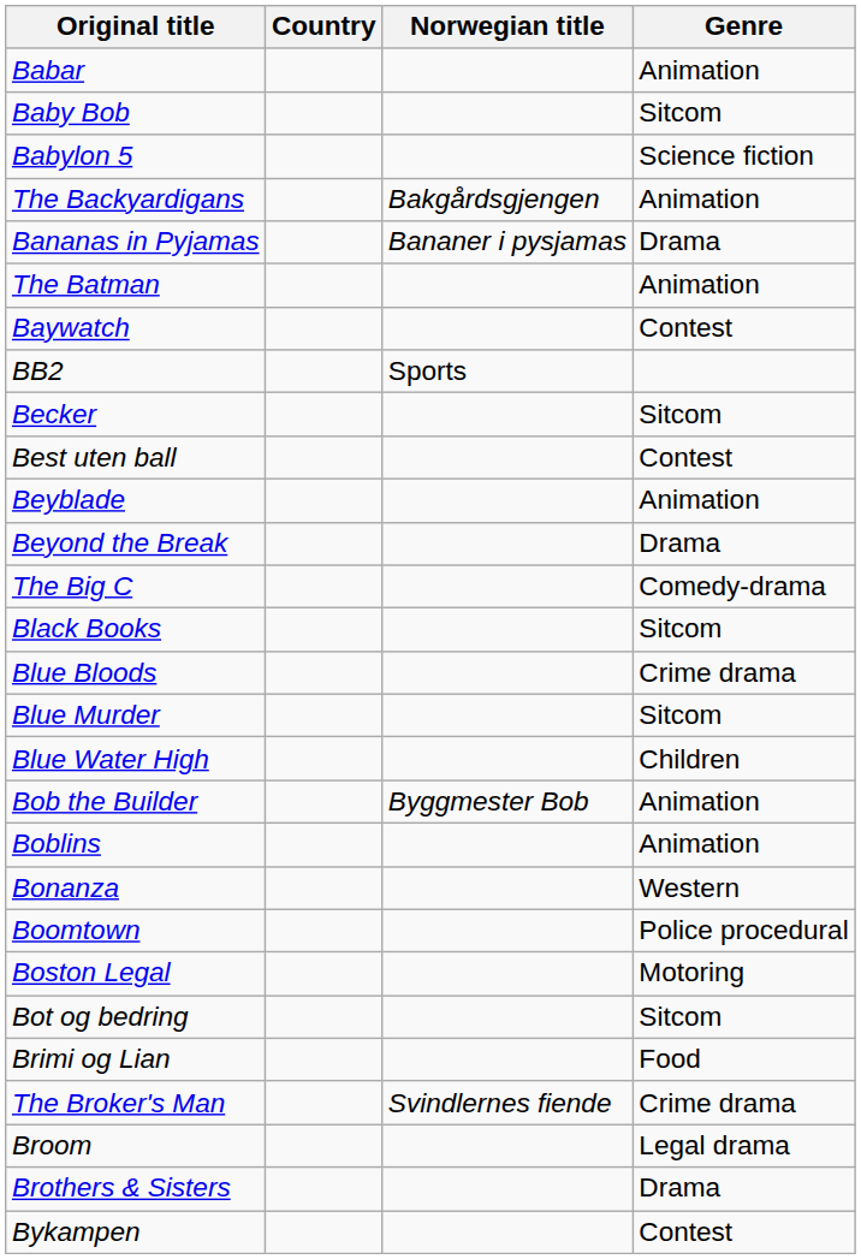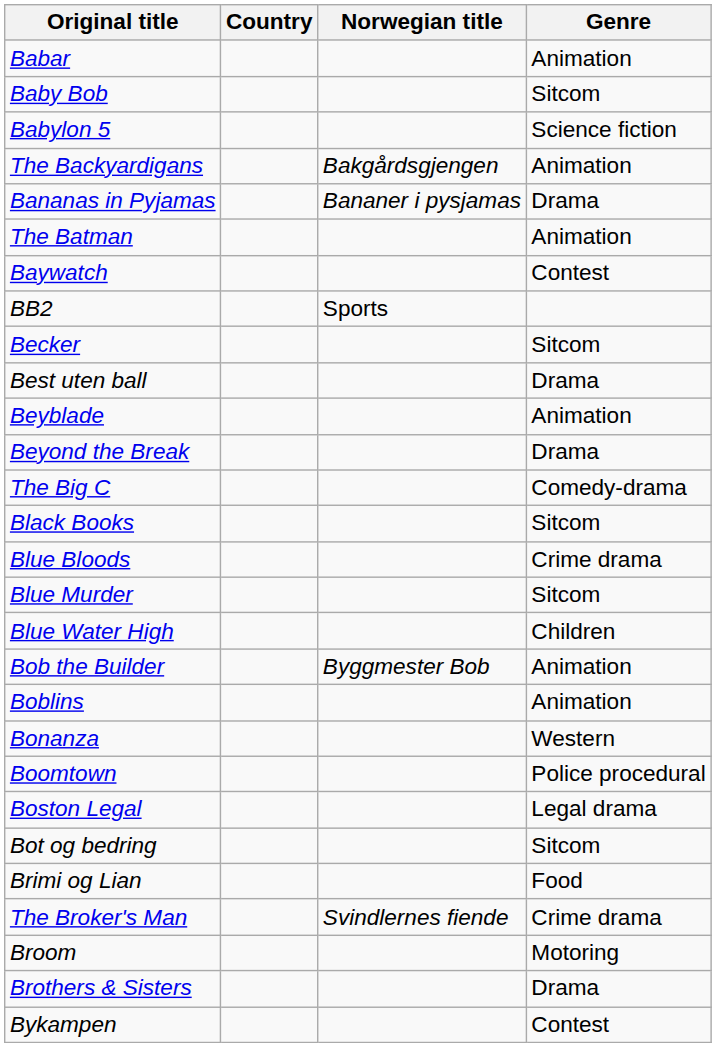 <table class="wikitable sortable">
 <tr>
 <th>Original title</th>
 <th>Country</th>
 <th>Norwegian title</th>
 <th>Genre</th>
 </tr>
 <tr>
 <td><em><a href='#'>Babar</a></em></td>
 <td></td>
 <td></td>
 <td>Animation</td>
 </tr>
 <tr>
 <td><em><a href='#'>Baby Bob</a></em></td>
 <td></td>
 <td></td>
 <td>Sitcom</td>
 </tr>
 <tr>
 <td><em><a href='#'>Babylon 5</a></em></td>
 <td></td>
 <td></td>
 <td>Science fiction</td>
 </tr>
 <tr>
 <td><em><a href='#'>The Backyardigans</a></em></td>
 <td><br></td>
 <td><em>Bakgårdsgjengen</em></td>
 <td>Animation</td>
 </tr>
 <tr>
 <td><em><a href='#'>Bananas in Pyjamas</a></em></td>
 <td></td>
 <td><em>Bananer i pysjamas</em></td>
 <td>Drama</td>
 </tr>
 <tr>
 <td><em><a href='#'>The Batman</a></em></td>
 <td></td>
 <td></td>
 <td>Animation</td>
 </tr>
 <tr>
 <td><em><a href='#'>Baywatch</a></em></td>
 <td></td>
 <td></td>
 <td>Contest</td>
 </tr>
 <tr>
 <td><em>BB2</em></td>
 <td></td>
 <td>Sports</td>
 <td></td>
 </tr>
 <tr>
 <td><em><a href='#'>Becker</a></em></td>
 <td></td>
 <td></td>
 <td>Sitcom</td>
 </tr>
 <tr>
 <td><em>Best uten ball</em></td>
 <td></td>
 <td></td>
-<td>Contest</td>
+<td>Drama</td>
 </tr>
 <tr>
 <td><em><a href='#'>Beyblade</a></em></td>
 <td></td>
 <td></td>
 <td>Animation</td>
 </tr>
 <tr>
 <td><em><a href='#'>Beyond the Break</a></em></td>
 <td></td>
 <td></td>
 <td>Drama</td>
 </tr>
 <tr>
 <td><em><a href='#'>The Big C</a></em></td>
 <td></td>
 <td></td>
 <td>Comedy-drama</td>
 </tr>
 <tr>
 <td><em><a href='#'>Black Books</a></em></td>
 <td></td>
 <td></td>
 <td>Sitcom</td>
 </tr>
 <tr>
 <td><em><a href='#'>Blue Bloods</a></em></td>
 <td></td>
 <td></td>
 <td>Crime drama</td>
 </tr>
 <tr>
 <td><em><a href='#'>Blue Murder</a></em></td>
 <td></td>
 <td></td>
 <td>Sitcom</td>
 </tr>
 <tr>
 <td><em><a href='#'>Blue Water High</a></em></td>
 <td></td>
 <td></td>
 <td>Children</td>
 </tr>
 <tr>
 <td><em><a href='#'>Bob the Builder</a></em></td>
 <td></td>
 <td><em>Byggmester Bob</em></td>
 <td>Animation</td>
 </tr>
 <tr>
 <td><em><a href='#'>Boblins</a></em></td>
 <td></td>
 <td></td>
 <td>Animation</td>
 </tr>
 <tr>
 <td><em><a href='#'>Bonanza</a></em></td>
 <td></td>
 <td></td>
 <td>Western</td>
 </tr>
 <tr>
 <td><em><a href='#'>Boomtown</a></em></td>
 <td></td>
 <td></td>
 <td>Police procedural</td>
 </tr>
 <tr>
 <td><em><a href='#'>Boston Legal</a></em></td>
 <td></td>
 <td></td>
-<td>Motoring</td>
+<td>Legal drama</td>
 </tr>
 <tr>
 <td><em>Bot og bedring</em></td>
 <td></td>
 <td></td>
 <td>Sitcom</td>
 </tr>
 <tr>
 <td><em>Brimi og Lian</em></td>
 <td></td>
 <td></td>
 <td>Food</td>
 </tr>
 <tr>
 <td><em><a href='#'>The Broker's Man</a></em></td>
 <td></td>
 <td><em>Svindlernes fiende</em></td>
 <td>Crime drama</td>
 </tr>
 <tr>
 <td><em>Broom</em></td>
 <td></td>
 <td></td>
-<td>Legal drama</td>
+<td>Motoring</td>
 </tr>
 <tr>
 <td><em><a href='#'>Brothers & Sisters</a></em></td>
 <td></td>
 <td></td>
 <td>Drama</td>
 </tr>
 <tr>
 <td><em>Bykampen</em></td>
 <td></td>
 <td></td>
 <td>Contest</td>
 </tr>
 </table>
